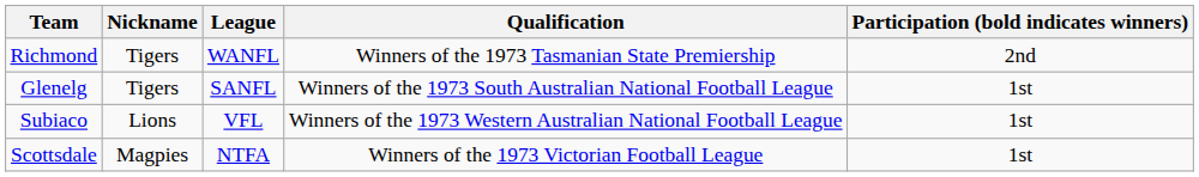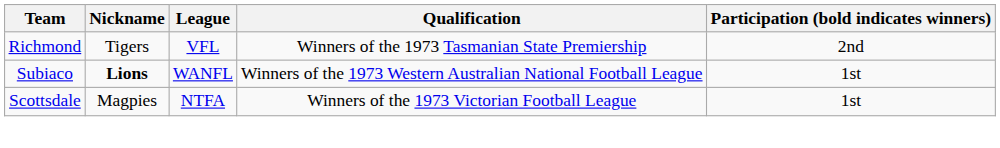 <table class="wikitable" style="text-align:center">
 <tr>
 <th>Team</th>
 <th>Nickname</th>
 <th>League</th>
 <th>Qualification</th>
 <th>Participation (bold indicates winners)</th>
 </tr>
 <tr>
 <td><a href='#'>Richmond</a></td>
 <td>Tigers</td>
-<td><a href='#'>WANFL</a></td>
+<td><a href='#'>VFL</a></td>
 <td>Winners of the 1973 <a href='#'>Tasmanian State Premiership</a></td>
 <td>2nd </td>
 </tr>
 <tr>
-<td><a href='#'>Glenelg</a></td>
-<td>Tigers</td>
-<td><a href='#'>SANFL</a></td>
-<td>Winners of the <a href='#'>1973 South Australian National Football League</a></td>
-<td>1st</td>
-</tr>
-<tr>
 <td><a href='#'>Subiaco</a></td>
-<td>Lions</td>
-<td><a href='#'>VFL</a></td>
+<td><strong>Lions</strong></td>
+<td><a href='#'>WANFL</a></td>
 <td>Winners of the <a href='#'>1973 Western Australian National Football League</a></td>
 <td>1st</td>
 </tr>
 <tr>
 <td><a href='#'>Scottsdale</a></td>
 <td>Magpies</td>
 <td><a href='#'>NTFA</a></td>
 <td>Winners of the <a href='#'>1973 Victorian Football League</a></td>
 <td>1st</td>
 </tr>
 </table>
